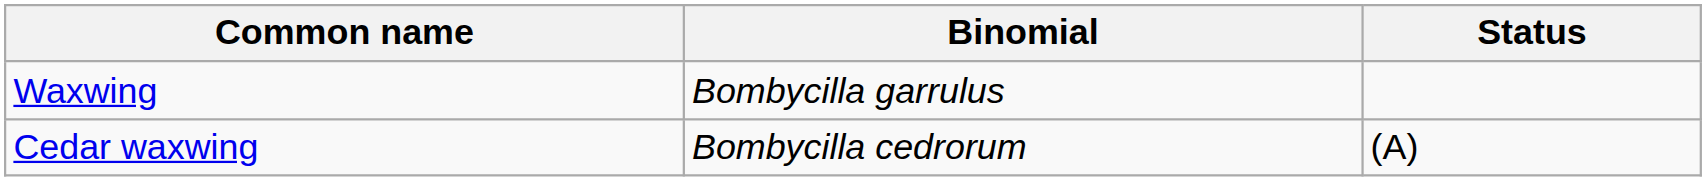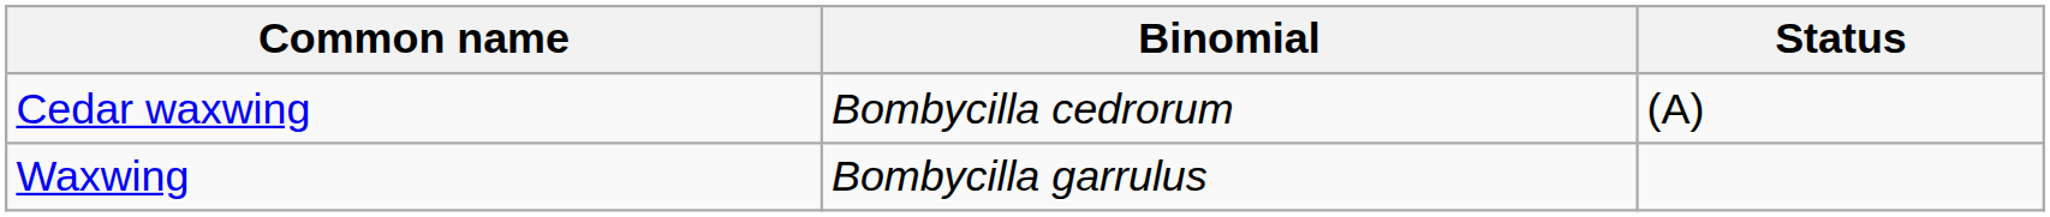 <table style="width:60%;" class="wikitable">
 <tr>
 <th width=40%>Common name</th>
 <th width=40%>Binomial</th>
 <th width=20%>Status</th>
 </tr>
 <tr>
+<td><a href='#'>Cedar waxwing</a></td>
+<td><em>Bombycilla cedrorum</em></td>
+<td>(A)</td>
+</tr>
+<tr>
 <td><a href='#'>Waxwing</a></td>
 <td><em>Bombycilla garrulus</em></td>
 <td></td>
 </tr>
-<tr>
-<td><a href='#'>Cedar waxwing</a></td>
-<td><em>Bombycilla cedrorum</em></td>
-<td>(A)</td>
-</tr>
 </table>
